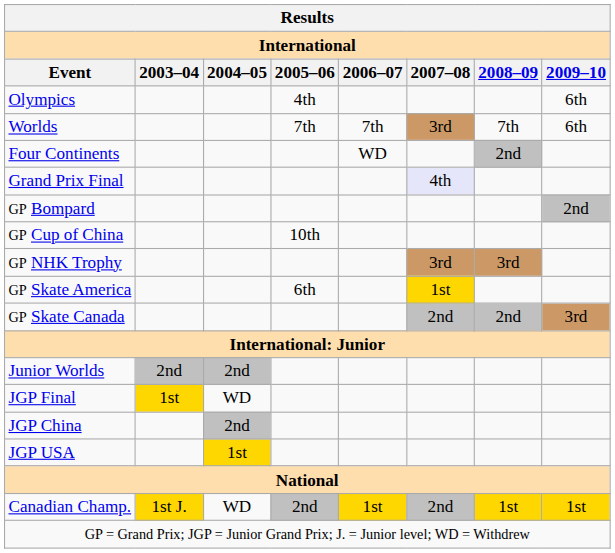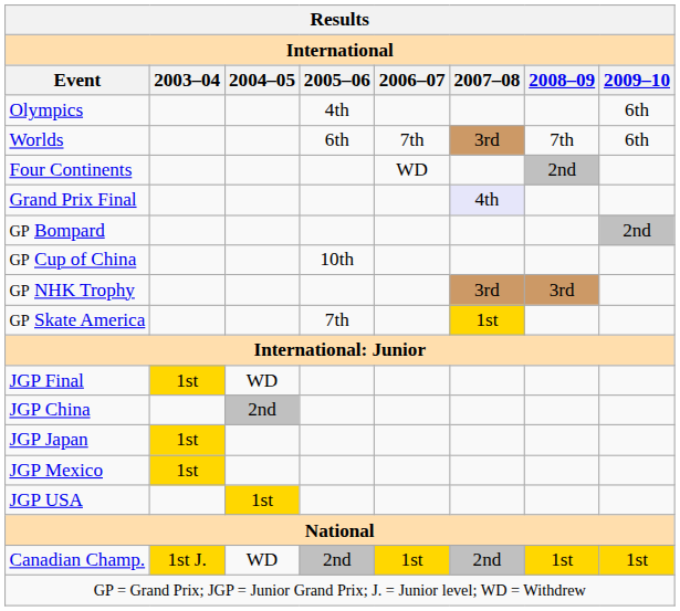 <table class="wikitable" style="text-align:center">
 <tr>
 <th colspan=8 align=center><strong>Results</strong></th>
 </tr>
 <tr>
 <th style="background-color: #ffdead; " colspan=8 align=center><strong>International</strong></th>
 </tr>
 <tr>
 <th>Event</th>
 <th>2003–04</th>
 <th>2004–05</th>
 <th>2005–06</th>
 <th>2006–07</th>
 <th>2007–08</th>
 <th><a href='#'>2008–09</a></th>
 <th><a href='#'>2009–10</a></th>
 </tr>
 <tr>
 <td align=left><a href='#'>Olympics</a></td>
 <td></td>
 <td></td>
 <td>4th</td>
 <td></td>
 <td></td>
 <td></td>
 <td>6th</td>
 </tr>
 <tr>
 <td align=left><a href='#'>Worlds</a></td>
 <td></td>
 <td></td>
-<td>7th</td>
+<td>6th</td>
 <td>7th</td>
 <td bgcolor=cc9966>3rd</td>
 <td>7th</td>
 <td>6th</td>
 </tr>
 <tr>
 <td align=left><a href='#'>Four Continents</a></td>
 <td></td>
 <td></td>
 <td></td>
 <td>WD</td>
 <td></td>
 <td bgcolor=silver>2nd</td>
 <td></td>
 </tr>
 <tr>
 <td align=left><a href='#'>Grand Prix Final</a></td>
 <td></td>
 <td></td>
 <td></td>
 <td></td>
 <td style="background: lavender;">4th</td>
 <td></td>
 <td></td>
 </tr>
 <tr>
 <td align=left><small>GP</small> <a href='#'>Bompard</a></td>
 <td></td>
 <td></td>
 <td></td>
 <td></td>
 <td></td>
 <td></td>
 <td bgcolor=silver>2nd</td>
 </tr>
 <tr>
 <td align=left><small>GP</small> <a href='#'>Cup of China</a></td>
 <td></td>
 <td></td>
 <td>10th</td>
 <td></td>
 <td></td>
 <td></td>
 <td></td>
 </tr>
 <tr>
 <td align=left><small>GP</small> <a href='#'>NHK Trophy</a></td>
 <td></td>
 <td></td>
 <td></td>
 <td></td>
 <td bgcolor=cc9966>3rd</td>
 <td bgcolor=cc9966>3rd</td>
 <td></td>
 </tr>
 <tr>
 <td align=left><small>GP</small> <a href='#'>Skate America</a></td>
 <td></td>
 <td></td>
-<td>6th</td>
+<td>7th</td>
 <td></td>
 <td bgcolor=gold>1st</td>
 <td></td>
 <td></td>
 </tr>
 <tr>
-<td align=left><small>GP</small> <a href='#'>Skate Canada</a></td>
-<td></td>
-<td></td>
-<td></td>
-<td></td>
-<td bgcolor=silver>2nd</td>
-<td bgcolor=silver>2nd</td>
-<td bgcolor=cc9966>3rd</td>
-</tr>
-<tr>
 <th style="background-color: #ffdead; " colspan=8 align=center><strong>International: Junior</strong></th>
-</tr>
-<tr>
-<td align=left><a href='#'>Junior Worlds</a></td>
-<td bgcolor=silver>2nd</td>
-<td bgcolor=silver>2nd</td>
-<td></td>
-<td></td>
-<td></td>
-<td></td>
-<td></td>
 </tr>
 <tr>
 <td align=left><a href='#'>JGP Final</a></td>
 <td bgcolor=gold>1st</td>
 <td>WD</td>
 <td></td>
 <td></td>
 <td></td>
 <td></td>
 <td></td>
 </tr>
 <tr>
 <td align=left><a href='#'>JGP China</a></td>
 <td></td>
 <td bgcolor=silver>2nd</td>
+<td></td>
+<td></td>
+<td></td>
+<td></td>
+<td></td>
+</tr>
+<tr>
+<td align=left><a href='#'>JGP Japan</a></td>
+<td bgcolor=gold>1st</td>
+<td></td>
+<td></td>
+<td></td>
+<td></td>
+<td></td>
+<td></td>
+</tr>
+<tr>
+<td align=left><a href='#'>JGP Mexico</a></td>
+<td bgcolor=gold>1st</td>
+<td></td>
 <td></td>
 <td></td>
 <td></td>
 <td></td>
 <td></td>
 </tr>
 <tr>
 <td align=left><a href='#'>JGP USA</a></td>
 <td></td>
 <td bgcolor=gold>1st</td>
 <td></td>
 <td></td>
 <td></td>
 <td></td>
 <td></td>
 </tr>
 <tr>
 <th style="background-color: #ffdead; " colspan=8 align=center><strong>National</strong></th>
 </tr>
 <tr>
 <td align=left><a href='#'>Canadian Champ.</a></td>
 <td bgcolor=gold>1st J.</td>
 <td>WD</td>
 <td bgcolor=silver>2nd</td>
 <td bgcolor=gold>1st</td>
 <td bgcolor=silver>2nd</td>
 <td bgcolor=gold>1st</td>
 <td bgcolor=gold>1st</td>
 </tr>
 <tr>
 <td colspan=8 align=center><small> GP = Grand Prix; JGP = Junior Grand Prix; J. = Junior level; WD = Withdrew </small></td>
 </tr>
 </table>
